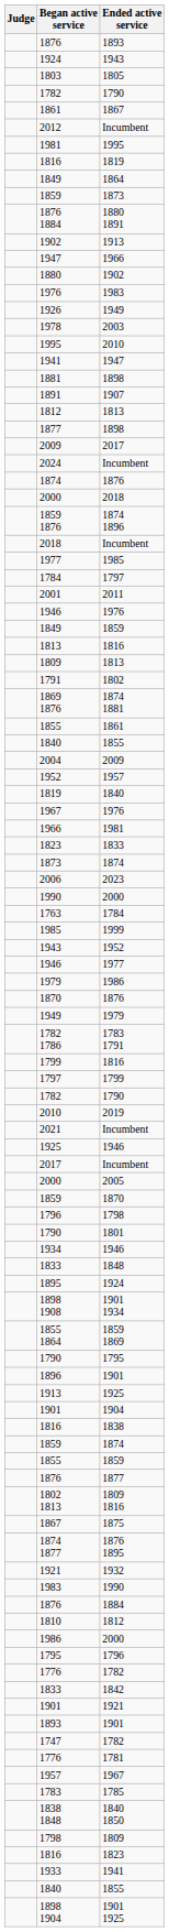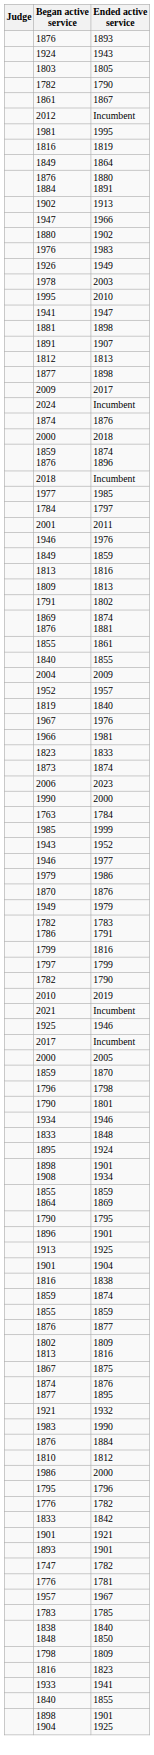 <table class="wikitable sortable">
 <tr style="background:#ececec;">
 <th>Judge</th>
 <th>Began active<br>service</th>
 <th>Ended active<br>service</th>
 </tr>
 <tr>
 <td></td>
 <td>1876</td>
 <td>1893</td>
 </tr>
 <tr>
 <td></td>
 <td>1924</td>
 <td>1943</td>
 </tr>
 <tr>
 <td></td>
 <td>1803</td>
 <td>1805</td>
 </tr>
 <tr>
 <td></td>
 <td>1782</td>
 <td>1790</td>
 </tr>
 <tr>
 <td></td>
 <td>1861</td>
 <td>1867</td>
 </tr>
 <tr>
 <td></td>
 <td>2012</td>
 <td>Incumbent</td>
 </tr>
 <tr>
 <td></td>
 <td>1981</td>
 <td>1995</td>
 </tr>
 <tr>
 <td></td>
 <td>1816</td>
 <td>1819</td>
 </tr>
 <tr>
 <td></td>
 <td>1849</td>
 <td>1864</td>
-</tr>
-<tr>
-<td></td>
-<td>1859</td>
-<td>1873</td>
 </tr>
 <tr>
 <td></td>
 <td>1876<br>1884</td>
 <td>1880<br>1891</td>
 </tr>
 <tr>
 <td></td>
 <td>1902</td>
 <td>1913</td>
 </tr>
 <tr>
 <td></td>
 <td>1947</td>
 <td>1966</td>
 </tr>
 <tr>
 <td></td>
 <td>1880</td>
 <td>1902</td>
 </tr>
 <tr>
 <td></td>
 <td>1976</td>
 <td>1983</td>
 </tr>
 <tr>
 <td></td>
 <td>1926</td>
 <td>1949</td>
 </tr>
 <tr>
 <td></td>
 <td>1978</td>
 <td>2003</td>
 </tr>
 <tr>
 <td></td>
 <td>1995</td>
 <td>2010</td>
 </tr>
 <tr>
 <td></td>
 <td>1941</td>
 <td>1947</td>
 </tr>
 <tr>
 <td></td>
 <td>1881</td>
 <td>1898</td>
 </tr>
 <tr>
 <td></td>
 <td>1891</td>
 <td>1907</td>
 </tr>
 <tr>
 <td></td>
 <td>1812</td>
 <td>1813</td>
 </tr>
 <tr>
 <td></td>
 <td>1877</td>
 <td>1898</td>
 </tr>
 <tr>
 <td></td>
 <td>2009</td>
 <td>2017</td>
 </tr>
 <tr>
 <td></td>
 <td>2024</td>
 <td>Incumbent</td>
 </tr>
 <tr>
 <td></td>
 <td>1874</td>
 <td>1876</td>
 </tr>
 <tr>
 <td></td>
 <td>2000</td>
 <td>2018</td>
 </tr>
 <tr>
 <td></td>
 <td>1859<br>1876</td>
 <td>1874<br>1896</td>
 </tr>
 <tr>
 <td></td>
 <td>2018</td>
 <td>Incumbent</td>
 </tr>
 <tr>
 <td></td>
 <td>1977</td>
 <td>1985</td>
 </tr>
 <tr>
 <td></td>
 <td>1784</td>
 <td>1797</td>
 </tr>
 <tr>
 <td></td>
 <td>2001</td>
 <td>2011</td>
 </tr>
 <tr>
 <td></td>
 <td>1946</td>
 <td>1976</td>
 </tr>
 <tr>
 <td></td>
 <td>1849</td>
 <td>1859</td>
 </tr>
 <tr>
 <td></td>
 <td>1813</td>
 <td>1816</td>
 </tr>
 <tr>
 <td></td>
 <td>1809</td>
 <td>1813</td>
 </tr>
 <tr>
 <td></td>
 <td>1791</td>
 <td>1802</td>
 </tr>
 <tr>
 <td></td>
 <td>1869<br>1876</td>
 <td>1874 <br>1881</td>
 </tr>
 <tr>
 <td></td>
 <td>1855</td>
 <td>1861</td>
 </tr>
 <tr>
 <td></td>
 <td>1840</td>
 <td>1855</td>
 </tr>
 <tr>
 <td></td>
 <td>2004</td>
 <td>2009</td>
 </tr>
 <tr>
 <td></td>
 <td>1952</td>
 <td>1957</td>
 </tr>
 <tr>
 <td></td>
 <td>1819</td>
 <td>1840</td>
 </tr>
 <tr>
 <td></td>
 <td>1967</td>
 <td>1976</td>
 </tr>
 <tr>
 <td></td>
 <td>1966</td>
 <td>1981</td>
 </tr>
 <tr>
 <td></td>
 <td>1823</td>
 <td>1833</td>
 </tr>
 <tr>
 <td></td>
 <td>1873</td>
 <td>1874</td>
 </tr>
 <tr>
 <td></td>
 <td>2006</td>
 <td>2023</td>
 </tr>
 <tr>
 <td></td>
 <td>1990</td>
 <td>2000</td>
 </tr>
 <tr>
 <td></td>
 <td>1763</td>
 <td>1784</td>
 </tr>
 <tr>
 <td></td>
 <td>1985</td>
 <td>1999</td>
 </tr>
 <tr>
 <td></td>
 <td>1943</td>
 <td>1952</td>
 </tr>
 <tr>
 <td></td>
 <td>1946</td>
 <td>1977</td>
 </tr>
 <tr>
 <td></td>
 <td>1979</td>
 <td>1986</td>
 </tr>
 <tr>
 <td></td>
 <td>1870</td>
 <td>1876</td>
 </tr>
 <tr>
 <td></td>
 <td>1949</td>
 <td>1979</td>
 </tr>
 <tr>
 <td></td>
 <td>1782<br>1786</td>
 <td>1783<br>1791</td>
 </tr>
 <tr>
 <td></td>
 <td>1799</td>
 <td>1816</td>
 </tr>
 <tr>
 <td></td>
 <td>1797</td>
 <td>1799</td>
 </tr>
 <tr>
 <td></td>
 <td>1782</td>
 <td>1790</td>
 </tr>
 <tr>
 <td></td>
 <td>2010</td>
 <td>2019</td>
 </tr>
 <tr>
 <td></td>
 <td>2021</td>
 <td>Incumbent</td>
 </tr>
 <tr>
 <td></td>
 <td>1925</td>
 <td>1946</td>
 </tr>
 <tr>
 <td></td>
 <td>2017</td>
 <td>Incumbent</td>
 </tr>
 <tr>
 <td></td>
 <td>2000</td>
 <td>2005</td>
 </tr>
 <tr>
 <td></td>
 <td>1859</td>
 <td>1870</td>
 </tr>
 <tr>
 <td></td>
 <td>1796</td>
 <td>1798</td>
 </tr>
 <tr>
 <td></td>
 <td>1790</td>
 <td>1801</td>
 </tr>
 <tr>
 <td></td>
 <td>1934</td>
 <td>1946</td>
 </tr>
 <tr>
 <td></td>
 <td>1833</td>
 <td>1848</td>
 </tr>
 <tr>
 <td></td>
 <td>1895</td>
 <td>1924</td>
 </tr>
 <tr>
 <td></td>
 <td>1898<br>1908</td>
 <td>1901<br>1934</td>
 </tr>
 <tr>
 <td></td>
 <td>1855<br>1864</td>
 <td>1859<br>1869</td>
 </tr>
 <tr>
 <td></td>
 <td>1790</td>
 <td>1795</td>
 </tr>
 <tr>
 <td></td>
 <td>1896</td>
 <td>1901</td>
 </tr>
 <tr>
 <td></td>
 <td>1913</td>
 <td>1925</td>
 </tr>
 <tr>
 <td></td>
 <td>1901</td>
 <td>1904</td>
 </tr>
 <tr>
 <td></td>
 <td>1816</td>
 <td>1838</td>
 </tr>
 <tr>
 <td></td>
 <td>1859</td>
 <td>1874</td>
 </tr>
 <tr>
 <td></td>
 <td>1855</td>
 <td>1859</td>
 </tr>
 <tr>
 <td></td>
 <td>1876</td>
 <td>1877</td>
 </tr>
 <tr>
 <td></td>
 <td>1802<br>1813</td>
 <td>1809<br>1816</td>
 </tr>
 <tr>
 <td></td>
 <td>1867</td>
 <td>1875</td>
 </tr>
 <tr>
 <td></td>
 <td>1874<br>1877</td>
 <td>1876<br>1895</td>
 </tr>
 <tr>
 <td></td>
 <td>1921</td>
 <td>1932</td>
 </tr>
 <tr>
 <td></td>
 <td>1983</td>
 <td>1990</td>
 </tr>
 <tr>
 <td></td>
 <td>1876</td>
 <td>1884</td>
 </tr>
 <tr>
 <td></td>
 <td>1810</td>
 <td>1812</td>
 </tr>
 <tr>
 <td></td>
 <td>1986</td>
 <td>2000</td>
 </tr>
 <tr>
 <td></td>
 <td>1795</td>
 <td>1796</td>
 </tr>
 <tr>
 <td></td>
 <td>1776</td>
 <td>1782</td>
 </tr>
 <tr>
 <td></td>
 <td>1833</td>
 <td>1842</td>
 </tr>
 <tr>
 <td></td>
 <td>1901</td>
 <td>1921</td>
 </tr>
 <tr>
 <td></td>
 <td>1893</td>
 <td>1901</td>
 </tr>
 <tr>
 <td></td>
 <td>1747</td>
 <td>1782</td>
 </tr>
 <tr>
 <td></td>
 <td>1776</td>
 <td>1781</td>
 </tr>
 <tr>
 <td></td>
 <td>1957</td>
 <td>1967</td>
 </tr>
 <tr>
 <td></td>
 <td>1783</td>
 <td>1785</td>
 </tr>
 <tr>
 <td></td>
 <td>1838<br>1848</td>
 <td>1840<br>1850</td>
 </tr>
 <tr>
 <td></td>
 <td>1798</td>
 <td>1809</td>
 </tr>
 <tr>
 <td></td>
 <td>1816</td>
 <td>1823</td>
 </tr>
 <tr>
 <td></td>
 <td>1933</td>
 <td>1941</td>
 </tr>
 <tr>
 <td></td>
 <td>1840</td>
 <td>1855</td>
 </tr>
 <tr>
 <td></td>
 <td>1898<br>1904</td>
 <td>1901<br>1925</td>
 </tr>
 </table>
